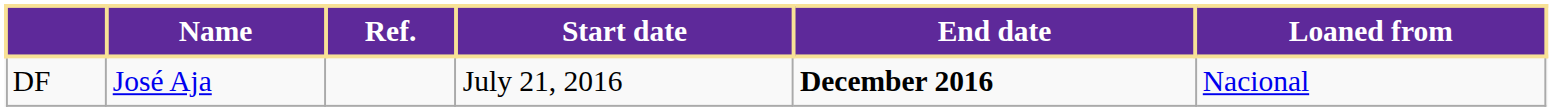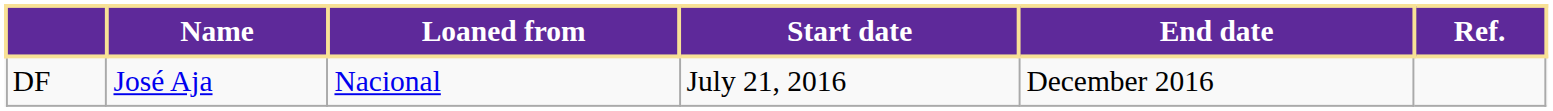 <table class="wikitable sortable" style="width:90%; text-align:center; font-size:95%; text-align:left;">
 <tr>
 <th style="background:#5E299A; color:white; border:2px solid #F8E196;"></th>
 <th style="background:#5E299A; color:white; border:2px solid #F8E196;">Name</th>
-<th style="background:#5E299A; color:white; border:2px solid #F8E196;">Ref.</th>
+<th style="background:#5E299A; color:white; border:2px solid #F8E196;">Loaned from</th>
 <th style="background:#5E299A; color:white; border:2px solid #F8E196;">Start date</th>
 <th style="background:#5E299A; color:white; border:2px solid #F8E196;">End date</th>
-<th style="background:#5E299A; color:white; border:2px solid #F8E196;">Loaned from</th>
+<th style="background:#5E299A; color:white; border:2px solid #F8E196;">Ref.</th>
 </tr>
 <tr>
 <td>DF</td>
 <td> <a href='#'>José Aja</a></td>
+<td> <a href='#'>Nacional</a></td>
+<td>July 21, 2016</td>
+<td>December 2016</td>
 <td></td>
-<td>July 21, 2016</td>
-<td><strong>December 2016</strong></td>
-<td> <a href='#'>Nacional</a></td>
 </tr>
 </table>
